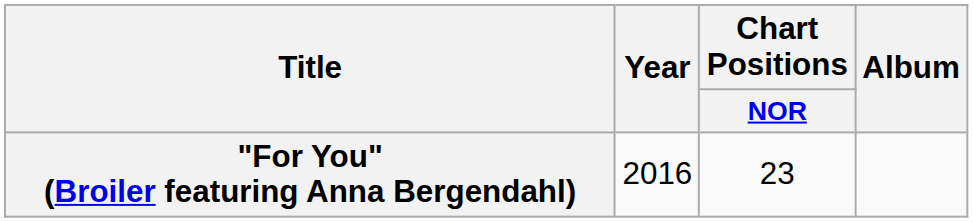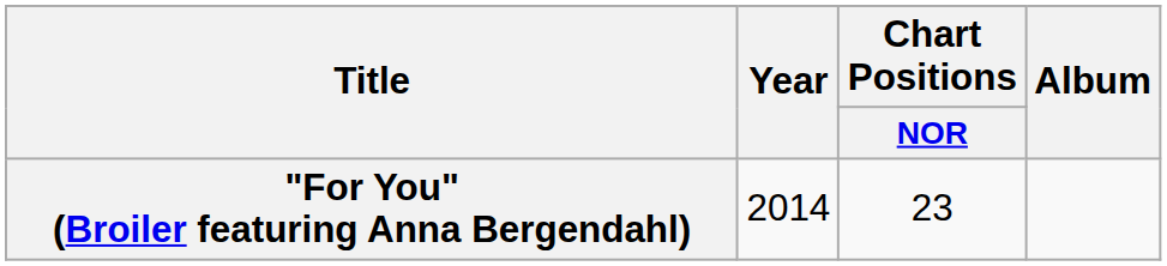 <table class="wikitable plainrowheaders" style="text-align:center;">
 <tr>
 <th scope="col" rowspan="2" style="width:19em;">Title</th>
 <th scope="col" rowspan="2" style="width:1em;">Year</th>
 <th scope="col" colspan="1">Chart Positions</th>
 <th scope="col" rowspan="2">Album</th>
 </tr>
 <tr>
 <th scope="col" style="width:3em;font-size:85%;"><a href='#'>NOR</a><br></th>
 </tr>
 <tr>
 <th scope="row">"For You"<br><span>(<a href='#'>Broiler</a> featuring Anna Bergendahl)</span></th>
-<td>2016</td>
+<td>2014</td>
 <td>23</td>
 <td></td>
 </tr>
 </table>
